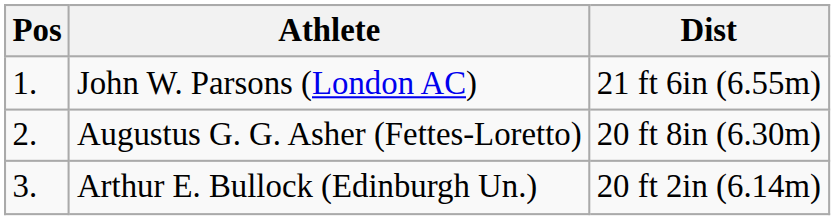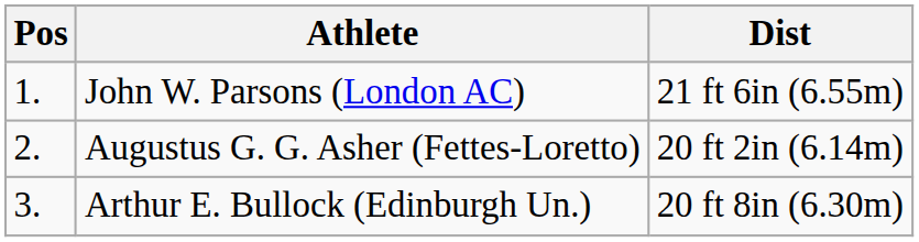 <table class="wikitable">
 <tr>
 <th>Pos</th>
 <th>Athlete</th>
 <th>Dist</th>
 </tr>
 <tr>
 <td>1.</td>
 <td>John W. Parsons (<a href='#'>London AC</a>)</td>
 <td>21 ft 6in (6.55m)</td>
 </tr>
 <tr>
 <td>2.</td>
 <td>Augustus G. G. Asher (Fettes-Loretto)</td>
-<td>20 ft 8in (6.30m)</td>
+<td>20 ft 2in (6.14m)</td>
 </tr>
 <tr>
 <td>3.</td>
 <td>Arthur E. Bullock (Edinburgh Un.)</td>
-<td>20 ft 2in (6.14m)</td>
+<td>20 ft 8in (6.30m)</td>
 </tr>
 </table>
